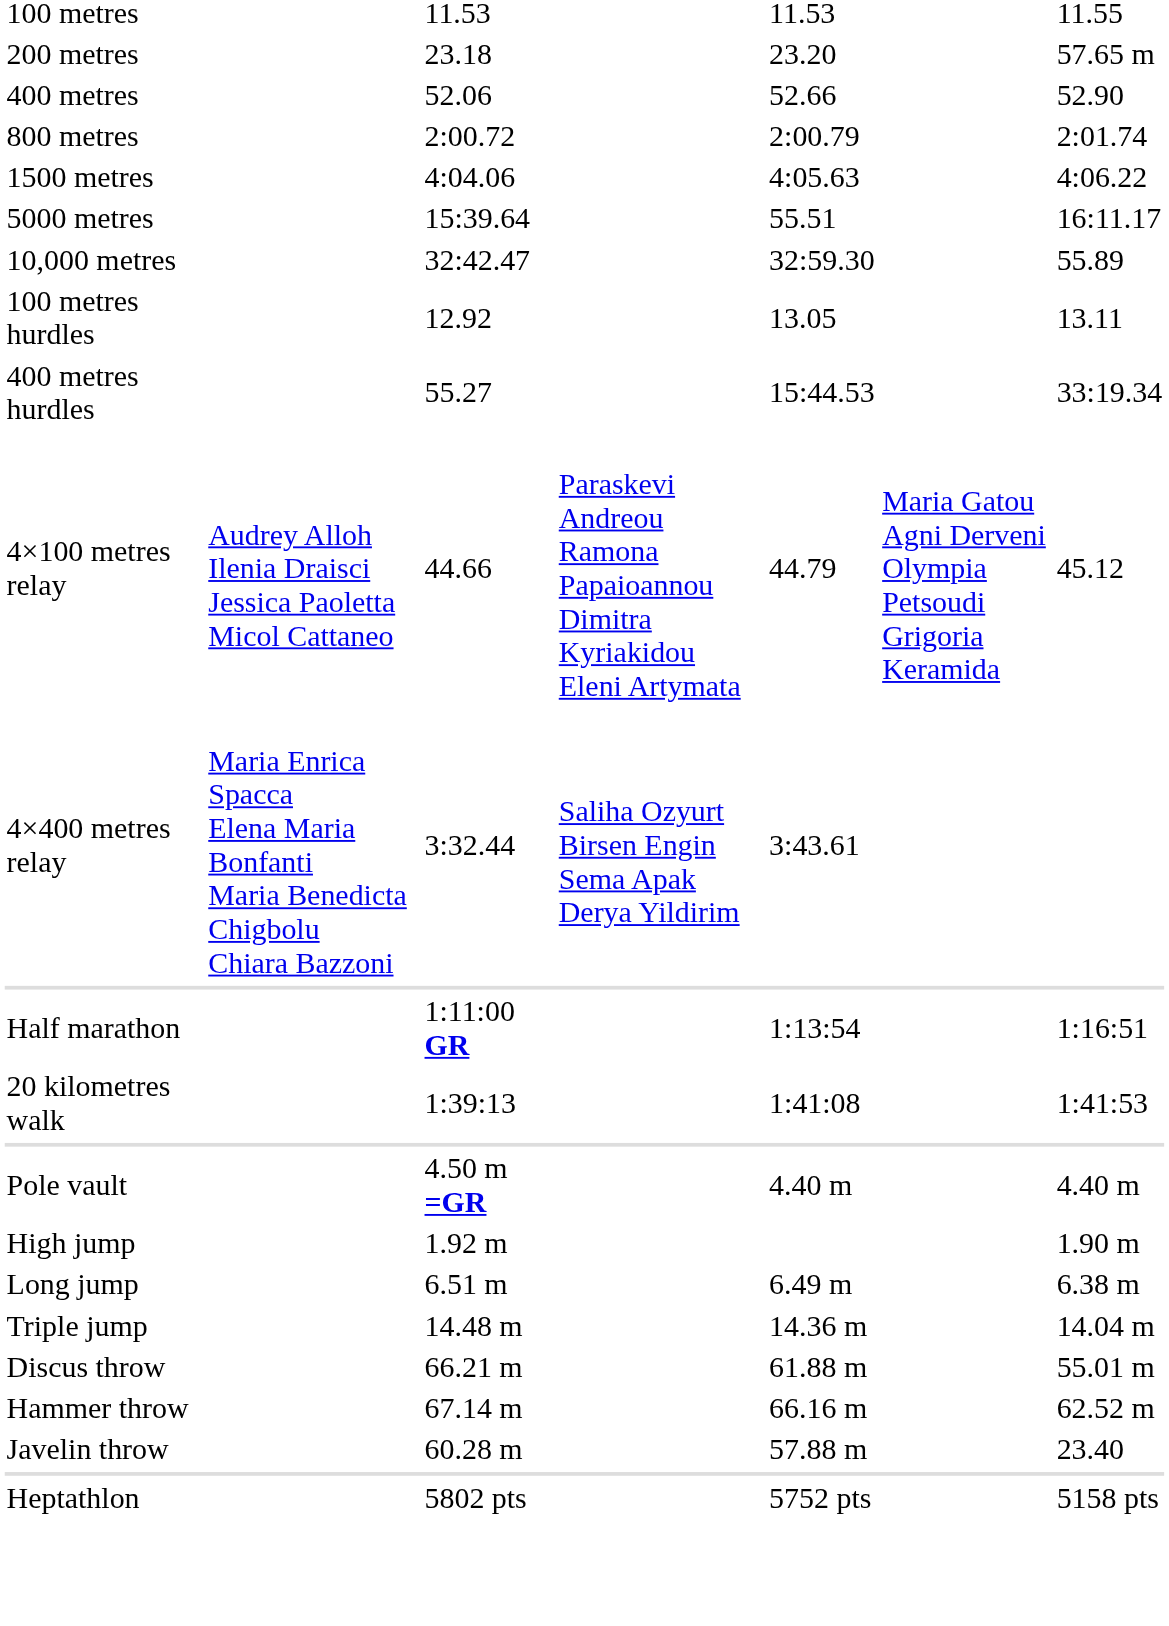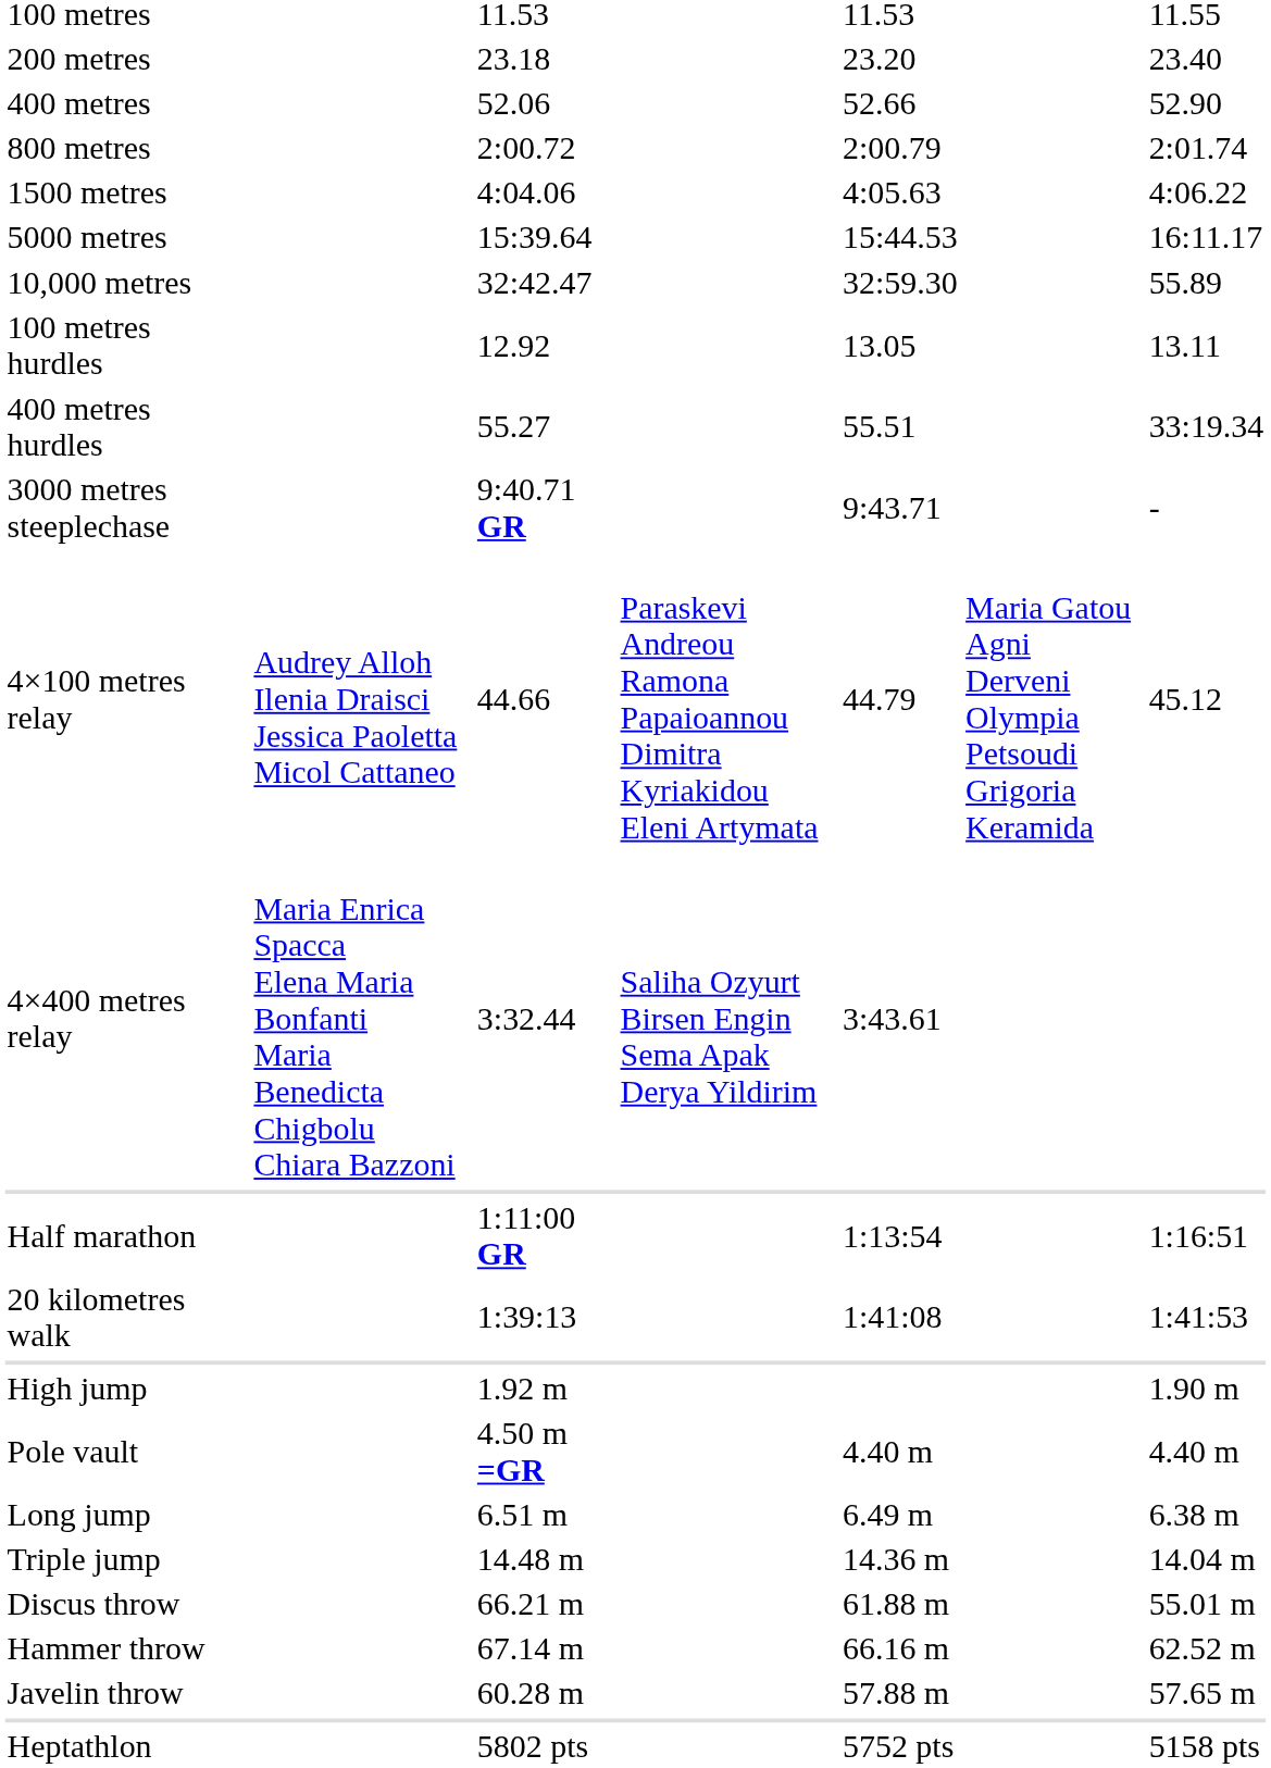 <table>
 <tr>
 <td>100 metres</td>
 <td></td>
 <td>11.53</td>
 <td></td>
 <td>11.53</td>
 <td></td>
 <td>11.55</td>
 </tr>
 <tr>
 <td>200 metres</td>
 <td></td>
 <td>23.18</td>
 <td></td>
 <td>23.20</td>
 <td></td>
-<td>57.65 m</td>
+<td>23.40</td>
 </tr>
 <tr>
 <td>400 metres</td>
 <td></td>
 <td>52.06</td>
 <td></td>
 <td>52.66</td>
 <td></td>
 <td>52.90</td>
 </tr>
 <tr>
 <td>800 metres</td>
 <td></td>
 <td>2:00.72</td>
 <td></td>
 <td>2:00.79</td>
 <td></td>
 <td>2:01.74</td>
 </tr>
 <tr>
 <td>1500 metres</td>
 <td></td>
 <td>4:04.06</td>
 <td></td>
 <td>4:05.63</td>
 <td></td>
 <td>4:06.22</td>
 </tr>
 <tr>
 <td>5000 metres</td>
 <td></td>
 <td>15:39.64</td>
 <td></td>
-<td>55.51</td>
+<td>15:44.53</td>
 <td></td>
 <td>16:11.17</td>
 </tr>
 <tr>
 <td>10,000 metres</td>
 <td></td>
 <td>32:42.47</td>
 <td></td>
 <td>32:59.30</td>
 <td></td>
 <td>55.89</td>
 </tr>
 <tr>
 <td>100 metres hurdles</td>
 <td></td>
 <td>12.92</td>
 <td></td>
 <td>13.05</td>
 <td></td>
 <td>13.11</td>
 </tr>
 <tr>
 <td>400 metres hurdles</td>
 <td></td>
 <td>55.27</td>
 <td></td>
-<td>15:44.53</td>
+<td>55.51</td>
 <td></td>
 <td>33:19.34</td>
+</tr>
+<tr>
+<td>3000 metres steeplechase</td>
+<td></td>
+<td>9:40.71 <strong><a href='#'>GR</a></strong></td>
+<td></td>
+<td>9:43.71</td>
+<td></td>
+<td>-</td>
 </tr>
 <tr>
 <td>4×100 metres relay</td>
 <td><br><a href='#'>Audrey Alloh</a><br><a href='#'>Ilenia Draisci</a><br><a href='#'>Jessica Paoletta</a><br><a href='#'>Micol Cattaneo</a></td>
 <td>44.66</td>
 <td><br><a href='#'>Paraskevi Andreou</a><br><a href='#'>Ramona Papaioannou</a><br><a href='#'>Dimitra Kyriakidou</a><br><a href='#'>Eleni Artymata</a></td>
 <td>44.79</td>
 <td><br><a href='#'>Maria Gatou</a><br><a href='#'>Agni Derveni</a><br><a href='#'>Olympia Petsoudi</a><br><a href='#'>Grigoria Keramida</a></td>
 <td>45.12</td>
 </tr>
 <tr>
 <td>4×400 metres relay</td>
 <td><br><a href='#'>Maria Enrica Spacca</a><br><a href='#'>Elena Maria Bonfanti</a><br><a href='#'>Maria Benedicta Chigbolu</a><br><a href='#'>Chiara Bazzoni</a></td>
 <td>3:32.44</td>
 <td><br><a href='#'>Saliha Ozyurt</a><br><a href='#'>Birsen Engin</a><br><a href='#'>Sema Apak</a><br><a href='#'>Derya Yildirim</a></td>
 <td>3:43.61</td>
 <td></td>
 <td></td>
 </tr>
 <tr bgcolor=#DDDDDD>
 <td colspan=7></td>
 </tr>
 <tr>
 <td>Half marathon</td>
 <td></td>
 <td>1:11:00 <strong><a href='#'>GR</a></strong></td>
 <td></td>
 <td>1:13:54</td>
 <td></td>
 <td>1:16:51</td>
 </tr>
 <tr>
 <td>20 kilometres walk</td>
 <td></td>
 <td>1:39:13</td>
 <td></td>
 <td>1:41:08</td>
 <td></td>
 <td>1:41:53</td>
 </tr>
 <tr bgcolor=#DDDDDD>
 <td colspan=7></td>
 </tr>
 <tr>
+<td>High jump</td>
+<td> <br> </td>
+<td>1.92 m</td>
+<td></td>
+<td></td>
+<td></td>
+<td>1.90 m</td>
+</tr>
+<tr>
 <td>Pole vault</td>
 <td></td>
 <td>4.50 m <strong><a href='#'>=GR</a></strong></td>
 <td></td>
 <td>4.40 m</td>
 <td></td>
 <td>4.40 m</td>
-</tr>
-<tr>
-<td>High jump</td>
-<td> <br> </td>
-<td>1.92 m</td>
-<td></td>
-<td></td>
-<td></td>
-<td>1.90 m</td>
 </tr>
 <tr>
 <td>Long jump</td>
 <td></td>
 <td>6.51 m</td>
 <td></td>
 <td>6.49 m</td>
 <td></td>
 <td>6.38 m</td>
 </tr>
 <tr>
 <td>Triple jump</td>
 <td></td>
 <td>14.48 m</td>
 <td></td>
 <td>14.36 m</td>
 <td></td>
 <td>14.04 m</td>
 </tr>
 <tr>
 <td>Discus throw</td>
 <td></td>
 <td>66.21 m</td>
 <td></td>
 <td>61.88 m</td>
 <td></td>
 <td>55.01 m</td>
 </tr>
 <tr>
 <td>Hammer throw</td>
 <td></td>
 <td>67.14 m</td>
 <td></td>
 <td>66.16 m</td>
 <td></td>
 <td>62.52 m</td>
 </tr>
 <tr>
 <td>Javelin throw</td>
 <td></td>
 <td>60.28 m</td>
 <td></td>
 <td>57.88 m</td>
 <td></td>
-<td>23.40</td>
+<td>57.65 m</td>
 </tr>
 <tr bgcolor=#DDDDDD>
 <td colspan=7></td>
 </tr>
 <tr>
 <td>Heptathlon</td>
 <td></td>
 <td>5802 pts</td>
 <td></td>
 <td>5752 pts</td>
 <td></td>
 <td>5158 pts</td>
 </tr>
 </table>
